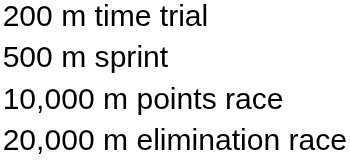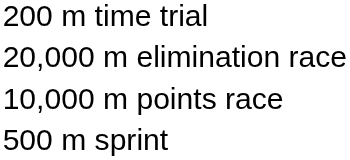 <table>
 <tr>
 <td>200 m time trial<br></td>
 <td></td>
 <td></td>
 <td></td>
 </tr>
 <tr>
-<td>500 m sprint<br></td>
+<td>20,000 m elimination race<br></td>
 <td></td>
 <td></td>
 <td></td>
 </tr>
 <tr>
 <td>10,000 m points race<br></td>
 <td></td>
 <td></td>
 <td></td>
 </tr>
 <tr>
-<td>20,000 m elimination race<br></td>
+<td>500 m sprint<br></td>
 <td></td>
 <td></td>
 <td></td>
 </tr>
 </table>
